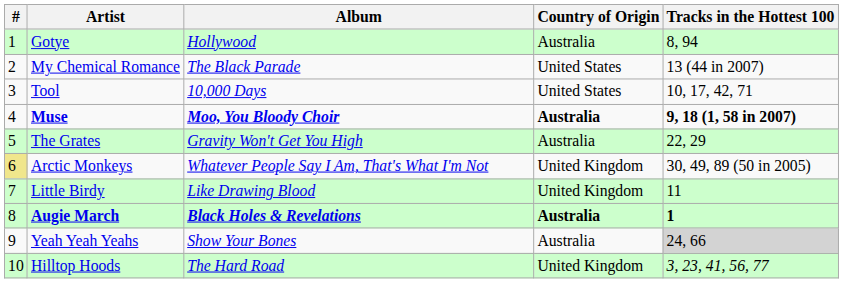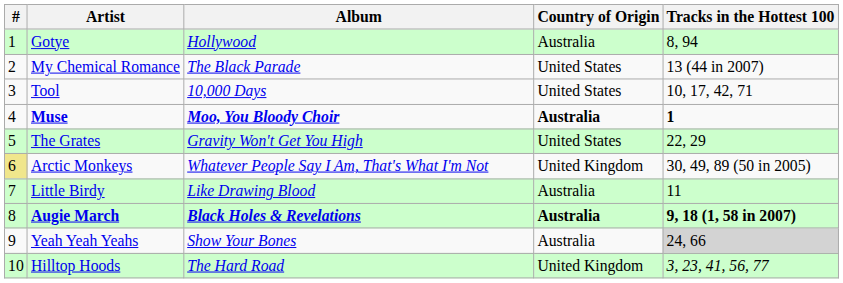 <table class="wikitable">
 <tr>
 <th>#</th>
 <th>Artist</th>
 <th style="width:350px;">Album</th>
 <th>Country of Origin</th>
 <th>Tracks in the Hottest 100</th>
 </tr>
 <tr style="background:#ccffcc">
 <td>1</td>
 <td><a href='#'>Gotye</a></td>
 <td><em><a href='#'>Hollywood</a></em></td>
 <td>Australia</td>
 <td>8, 94</td>
 </tr>
 <tr>
 <td>2</td>
 <td><a href='#'>My Chemical Romance</a></td>
 <td><em><a href='#'>The Black Parade</a></em></td>
 <td>United States</td>
 <td>13 (44 in 2007)</td>
 </tr>
 <tr>
 <td>3</td>
 <td><a href='#'>Tool</a></td>
 <td><em><a href='#'>10,000 Days</a></em></td>
 <td>United States</td>
 <td>10, 17, 42, 71</td>
 </tr>
 <tr>
 <td>4</td>
 <td><strong><a href='#'>Muse</a></strong></td>
 <td><strong><em><a href='#'>Moo, You Bloody Choir</a></em></strong></td>
 <td><strong>Australia</strong></td>
-<td><strong>9, 18 (1, 58 in 2007)</strong></td>
+<td><strong>1</strong></td>
 </tr>
 <tr style="background:#ccffcc">
 <td>5</td>
 <td><a href='#'>The Grates</a></td>
 <td><em><a href='#'>Gravity Won't Get You High</a></em></td>
-<td>Australia</td>
+<td>United States</td>
 <td>22, 29</td>
 </tr>
 <tr>
 <td style="background: khaki;">6</td>
 <td><a href='#'>Arctic Monkeys</a></td>
 <td><em><a href='#'>Whatever People Say I Am, That's What I'm Not</a></em></td>
 <td>United Kingdom</td>
 <td>30, 49, 89 (50 in 2005)</td>
 </tr>
 <tr style="background:#ccffcc">
 <td>7</td>
 <td><a href='#'>Little Birdy</a></td>
 <td><em><a href='#'>Like Drawing Blood</a></em></td>
-<td>United Kingdom</td>
+<td>Australia</td>
 <td>11</td>
 </tr>
 <tr style="background:#ccffcc">
 <td>8</td>
 <td><strong><a href='#'>Augie March</a></strong></td>
 <td><strong><em><a href='#'>Black Holes & Revelations</a></em></strong></td>
 <td><strong>Australia</strong></td>
-<td><strong>1</strong></td>
+<td><strong>9, 18 (1, 58 in 2007)</strong></td>
 </tr>
 <tr>
 <td>9</td>
 <td><a href='#'>Yeah Yeah Yeahs</a></td>
 <td><em><a href='#'>Show Your Bones</a></em></td>
 <td>Australia</td>
 <td style="background: lightgrey;">24, 66</td>
 </tr>
 <tr style="background:#ccffcc">
 <td>10</td>
 <td><a href='#'>Hilltop Hoods</a></td>
 <td><em><a href='#'>The Hard Road</a></em></td>
 <td>United Kingdom</td>
 <td><em>3, 23, 41, 56, 77</em></td>
 </tr>
 </table>
